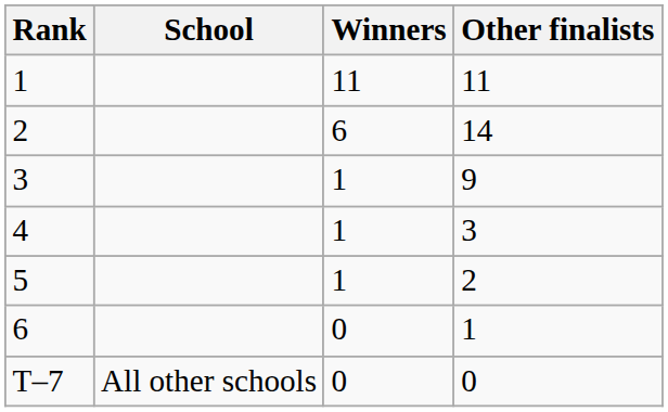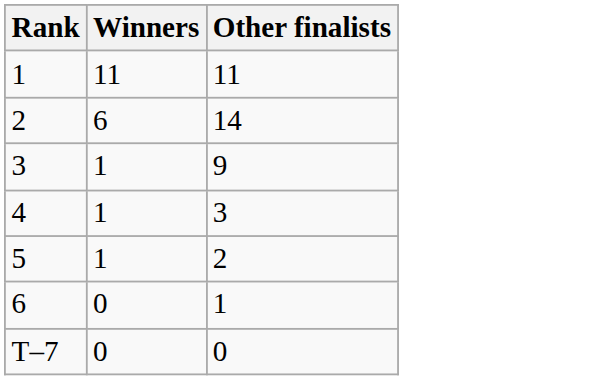 <table class = "wikitable">
 <tr>
 <th>Rank</th>
-<th>School</th>
 <th>Winners</th>
 <th>Other finalists</th>
 </tr>
 <tr>
 <td>1</td>
-<td style=><strong><a href='#'></a></strong></td>
 <td>11</td>
 <td>11</td>
 </tr>
 <tr>
 <td>2</td>
-<td style=><strong><a href='#'></a></strong></td>
 <td>6</td>
 <td>14</td>
 </tr>
 <tr>
 <td>3</td>
-<td style=><strong><a href='#'></a></strong></td>
 <td>1</td>
 <td>9</td>
 </tr>
 <tr>
 <td>4</td>
-<td style=><strong><a href='#'></a></strong></td>
 <td>1</td>
 <td>3</td>
 </tr>
 <tr>
 <td>5</td>
-<td style=><strong><a href='#'></a></strong></td>
 <td>1</td>
 <td>2</td>
 </tr>
 <tr>
 <td>6</td>
-<td style=><strong><a href='#'></a></strong></td>
 <td>0</td>
 <td>1</td>
 </tr>
 <tr>
 <td>T–7</td>
-<td>All other schools</td>
 <td>0</td>
 <td>0</td>
 </tr>
 </table>
